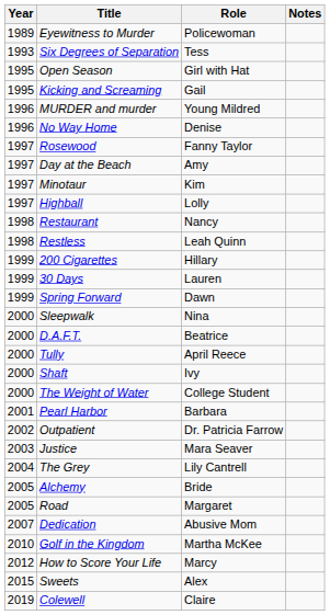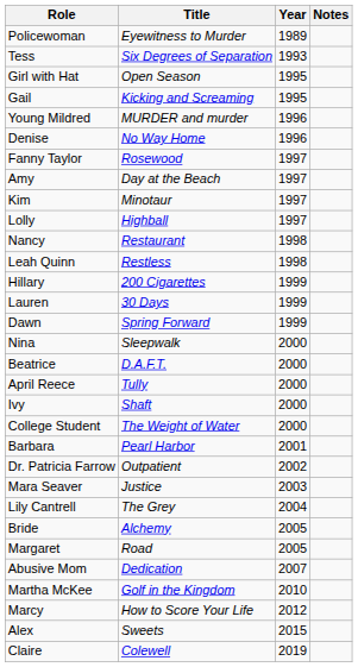 <table class="wikitable sortable">
 <tr>
+<th>Role</th>
+<th>Title</th>
 <th>Year</th>
-<th>Title</th>
-<th>Role</th>
 <th>Notes</th>
 </tr>
 <tr>
+<td>Policewoman</td>
+<td><em>Eyewitness to Murder</em></td>
 <td>1989</td>
-<td><em>Eyewitness to Murder</em></td>
-<td>Policewoman</td>
 <td></td>
 </tr>
 <tr>
+<td>Tess</td>
+<td><a href='#'><em>Six Degrees of Separation</em></a></td>
 <td>1993</td>
-<td><a href='#'><em>Six Degrees of Separation</em></a></td>
-<td>Tess</td>
 <td></td>
 </tr>
 <tr>
+<td>Girl with Hat</td>
+<td><em>Open Season</em></td>
 <td>1995</td>
-<td><em>Open Season</em></td>
-<td>Girl with Hat</td>
 <td></td>
 </tr>
 <tr>
+<td>Gail</td>
+<td><a href='#'><em>Kicking and Screaming</em></a></td>
 <td>1995</td>
-<td><a href='#'><em>Kicking and Screaming</em></a></td>
-<td>Gail</td>
 <td></td>
 </tr>
 <tr>
+<td>Young Mildred</td>
+<td><em>MURDER and murder</em></td>
 <td>1996</td>
-<td><em>MURDER and murder</em></td>
-<td>Young Mildred</td>
 <td></td>
 </tr>
 <tr>
+<td>Denise</td>
+<td><a href='#'><em>No Way Home</em></a></td>
 <td>1996</td>
-<td><a href='#'><em>No Way Home</em></a></td>
-<td>Denise</td>
 <td></td>
 </tr>
 <tr>
+<td>Fanny Taylor</td>
+<td><a href='#'><em>Rosewood</em></a></td>
 <td>1997</td>
-<td><a href='#'><em>Rosewood</em></a></td>
-<td>Fanny Taylor</td>
 <td></td>
 </tr>
 <tr>
+<td>Amy</td>
+<td><em>Day at the Beach</em></td>
 <td>1997</td>
-<td><em>Day at the Beach</em></td>
-<td>Amy</td>
 <td></td>
 </tr>
 <tr>
+<td>Kim</td>
+<td><em>Minotaur</em></td>
 <td>1997</td>
-<td><em>Minotaur</em></td>
-<td>Kim</td>
 <td></td>
 </tr>
 <tr>
+<td>Lolly</td>
+<td><a href='#'><em>Highball</em></a></td>
 <td>1997</td>
-<td><a href='#'><em>Highball</em></a></td>
-<td>Lolly</td>
 <td></td>
 </tr>
 <tr>
+<td>Nancy</td>
+<td><a href='#'><em>Restaurant</em></a></td>
 <td>1998</td>
-<td><a href='#'><em>Restaurant</em></a></td>
-<td>Nancy</td>
 <td></td>
 </tr>
 <tr>
+<td>Leah Quinn</td>
+<td><a href='#'><em>Restless</em></a></td>
 <td>1998</td>
-<td><a href='#'><em>Restless</em></a></td>
-<td>Leah Quinn</td>
 <td></td>
 </tr>
 <tr>
+<td>Hillary</td>
+<td><em><a href='#'>200 Cigarettes</a></em></td>
 <td>1999</td>
-<td><em><a href='#'>200 Cigarettes</a></em></td>
-<td>Hillary</td>
 <td></td>
 </tr>
 <tr>
+<td>Lauren</td>
+<td><a href='#'><em>30 Days</em></a></td>
 <td>1999</td>
-<td><a href='#'><em>30 Days</em></a></td>
-<td>Lauren</td>
 <td></td>
 </tr>
 <tr>
+<td>Dawn</td>
+<td><em><a href='#'>Spring Forward</a></em></td>
 <td>1999</td>
-<td><em><a href='#'>Spring Forward</a></em></td>
-<td>Dawn</td>
 <td></td>
 </tr>
 <tr>
+<td>Nina</td>
+<td><em>Sleepwalk</em></td>
 <td>2000</td>
-<td><em>Sleepwalk</em></td>
-<td>Nina</td>
 <td></td>
 </tr>
 <tr>
+<td>Beatrice</td>
+<td><a href='#'><em>D.A.F.T.</em></a></td>
 <td>2000</td>
-<td><a href='#'><em>D.A.F.T.</em></a></td>
-<td>Beatrice</td>
 <td></td>
 </tr>
 <tr>
+<td>April Reece</td>
+<td><a href='#'><em>Tully</em></a></td>
 <td>2000</td>
-<td><a href='#'><em>Tully</em></a></td>
-<td>April Reece</td>
 <td></td>
 </tr>
 <tr>
+<td>Ivy</td>
+<td><a href='#'><em>Shaft</em></a></td>
 <td>2000</td>
-<td><a href='#'><em>Shaft</em></a></td>
-<td>Ivy</td>
 <td></td>
 </tr>
 <tr>
+<td>College Student</td>
+<td><a href='#'><em>The Weight of Water</em></a></td>
 <td>2000</td>
-<td><a href='#'><em>The Weight of Water</em></a></td>
-<td>College Student</td>
 <td></td>
 </tr>
 <tr>
+<td>Barbara</td>
+<td><a href='#'><em>Pearl Harbor</em></a></td>
 <td>2001</td>
-<td><a href='#'><em>Pearl Harbor</em></a></td>
-<td>Barbara</td>
 <td></td>
 </tr>
 <tr>
+<td>Dr. Patricia Farrow</td>
+<td><em>Outpatient</em></td>
 <td>2002</td>
-<td><em>Outpatient</em></td>
-<td>Dr. Patricia Farrow</td>
 <td></td>
 </tr>
 <tr>
+<td>Mara Seaver</td>
+<td><em>Justice</em></td>
 <td>2003</td>
-<td><em>Justice</em></td>
-<td>Mara Seaver</td>
 <td></td>
 </tr>
 <tr>
+<td>Lily Cantrell</td>
+<td><em>The Grey</em></td>
 <td>2004</td>
-<td><em>The Grey</em></td>
-<td>Lily Cantrell</td>
 <td></td>
 </tr>
 <tr>
+<td>Bride</td>
+<td><a href='#'><em>Alchemy</em></a></td>
 <td>2005</td>
-<td><a href='#'><em>Alchemy</em></a></td>
-<td>Bride</td>
 <td></td>
 </tr>
 <tr>
+<td>Margaret</td>
+<td><em>Road</em></td>
 <td>2005</td>
-<td><em>Road</em></td>
-<td>Margaret</td>
 <td></td>
 </tr>
 <tr>
+<td>Abusive Mom</td>
+<td><a href='#'><em>Dedication</em></a></td>
 <td>2007</td>
-<td><a href='#'><em>Dedication</em></a></td>
-<td>Abusive Mom</td>
 <td></td>
 </tr>
 <tr>
+<td>Martha McKee</td>
+<td><em><a href='#'>Golf in the Kingdom</a></em></td>
 <td>2010</td>
-<td><em><a href='#'>Golf in the Kingdom</a></em></td>
-<td>Martha McKee</td>
 <td></td>
 </tr>
 <tr>
+<td>Marcy</td>
+<td><em>How to Score Your Life</em></td>
 <td>2012</td>
-<td><em>How to Score Your Life</em></td>
-<td>Marcy</td>
 <td></td>
 </tr>
 <tr>
+<td>Alex</td>
+<td><em>Sweets</em></td>
 <td>2015</td>
-<td><em>Sweets</em></td>
-<td>Alex</td>
 <td></td>
 </tr>
 <tr>
+<td>Claire</td>
+<td><em><a href='#'>Colewell</a></em></td>
 <td>2019</td>
-<td><em><a href='#'>Colewell</a></em></td>
-<td>Claire</td>
 <td></td>
 </tr>
 </table>
